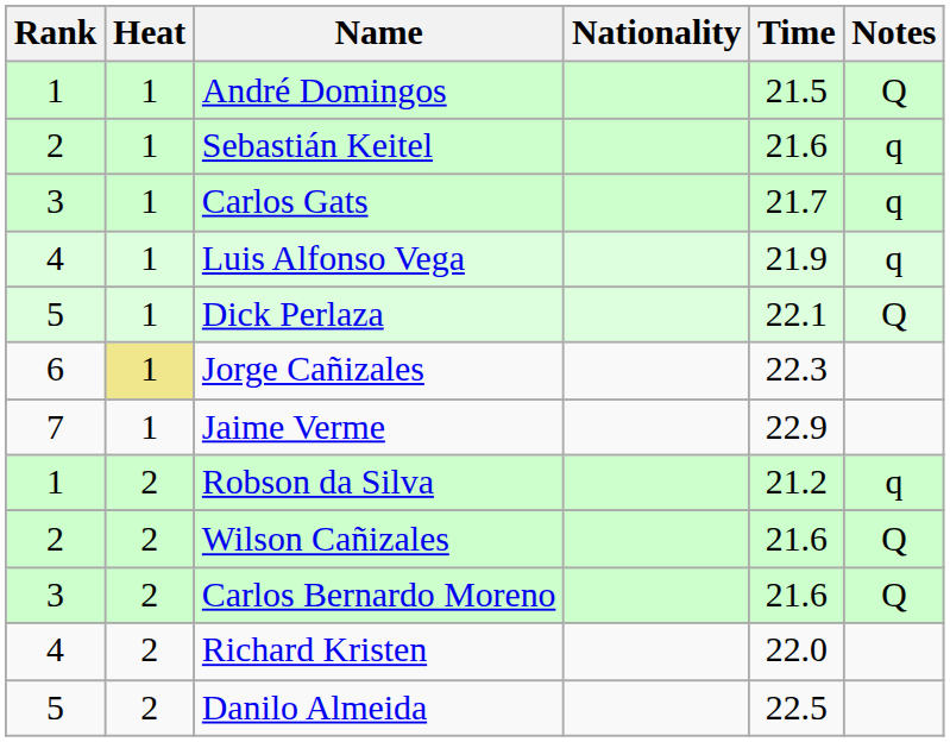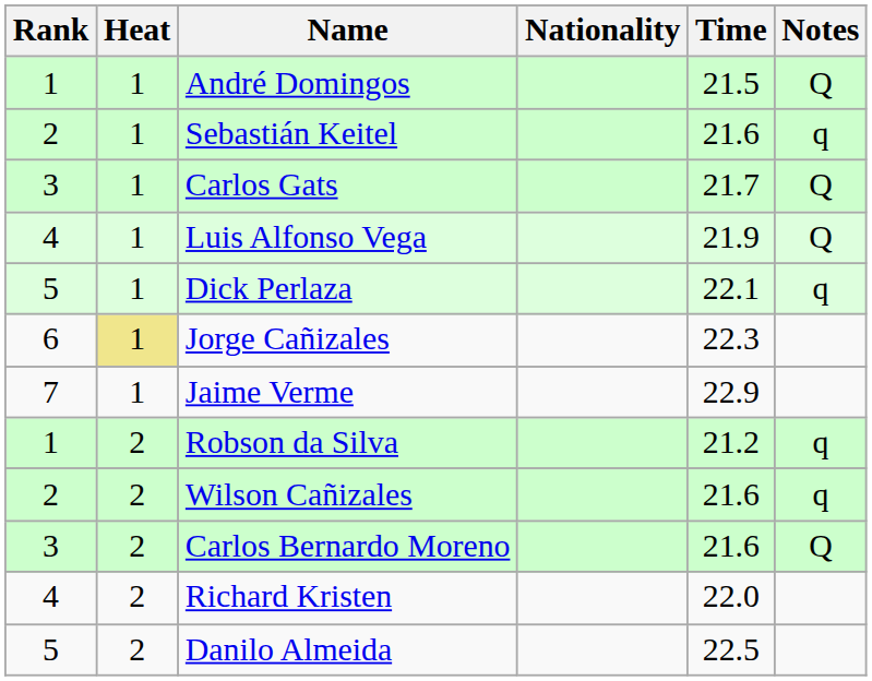 <table class="wikitable sortable" style="text-align:center">
 <tr>
 <th>Rank</th>
 <th>Heat</th>
 <th>Name</th>
 <th>Nationality</th>
 <th>Time</th>
 <th>Notes</th>
 </tr>
 <tr bgcolor=ccffcc>
 <td>1</td>
 <td>1</td>
 <td align=left><a href='#'>André Domingos</a></td>
 <td align=left></td>
 <td>21.5</td>
 <td>Q</td>
 </tr>
 <tr bgcolor=ccffcc>
 <td>2</td>
 <td>1</td>
 <td align=left><a href='#'>Sebastián Keitel</a></td>
 <td align=left></td>
 <td>21.6</td>
 <td>q</td>
 </tr>
 <tr bgcolor=ccffcc>
 <td>3</td>
 <td>1</td>
 <td align=left><a href='#'>Carlos Gats</a></td>
 <td align=left></td>
 <td>21.7</td>
-<td>q</td>
+<td>Q</td>
 </tr>
 <tr bgcolor=ddffdd>
 <td>4</td>
 <td>1</td>
 <td align=left><a href='#'>Luis Alfonso Vega</a></td>
 <td align=left></td>
 <td>21.9</td>
-<td>q</td>
+<td>Q</td>
 </tr>
 <tr bgcolor=ddffdd>
 <td>5</td>
 <td>1</td>
 <td align=left><a href='#'>Dick Perlaza</a></td>
 <td align=left></td>
 <td>22.1</td>
-<td>Q</td>
+<td>q</td>
 </tr>
 <tr>
 <td>6</td>
 <td style="background: khaki;">1</td>
 <td align=left><a href='#'>Jorge Cañizales</a></td>
 <td align=left></td>
 <td>22.3</td>
 <td></td>
 </tr>
 <tr>
 <td>7</td>
 <td>1</td>
 <td align=left><a href='#'>Jaime Verme</a></td>
 <td align=left></td>
 <td>22.9</td>
 <td></td>
 </tr>
 <tr bgcolor=ccffcc>
 <td>1</td>
 <td>2</td>
 <td align=left><a href='#'>Robson da Silva</a></td>
 <td align=left></td>
 <td>21.2</td>
 <td>q</td>
 </tr>
 <tr bgcolor=ccffcc>
 <td>2</td>
 <td>2</td>
 <td align=left><a href='#'>Wilson Cañizales</a></td>
 <td align=left></td>
 <td>21.6</td>
-<td>Q</td>
+<td>q</td>
 </tr>
 <tr bgcolor=ccffcc>
 <td>3</td>
 <td>2</td>
 <td align=left><a href='#'>Carlos Bernardo Moreno</a></td>
 <td align=left></td>
 <td>21.6</td>
 <td>Q</td>
 </tr>
 <tr>
 <td>4</td>
 <td>2</td>
 <td align=left><a href='#'>Richard Kristen</a></td>
 <td align=left></td>
 <td>22.0</td>
 <td></td>
 </tr>
 <tr>
 <td>5</td>
 <td>2</td>
 <td align=left><a href='#'>Danilo Almeida</a></td>
 <td align=left></td>
 <td>22.5</td>
 <td></td>
 </tr>
 </table>
